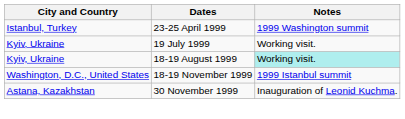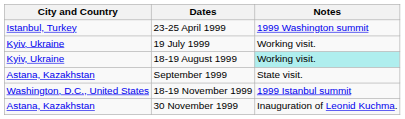 <table class="wikitable">
 <tr>
 <th rowspan="1">City and Country</th>
 <th rowspan="1">Dates</th>
 <th rowspan="1">Notes</th>
 </tr>
 <tr>
 <td> <a href='#'>Istanbul, Turkey</a></td>
 <td>23-25 April 1999</td>
 <td><a href='#'>1999 Washington summit</a></td>
 </tr>
 <tr>
 <td> <a href='#'>Kyiv, Ukraine</a></td>
 <td>19 July 1999</td>
 <td>Working visit.</td>
 </tr>
 <tr>
 <td> <a href='#'>Kyiv, Ukraine</a></td>
 <td>18-19 August 1999</td>
 <td style="background: paleturquoise;">Working visit.</td>
 </tr>
 <tr>
+<td> <a href='#'>Astana, Kazakhstan</a></td>
+<td>September 1999</td>
+<td>State visit.</td>
+</tr>
+<tr>
 <td> <a href='#'>Washington, D.C., United States</a></td>
 <td>18-19 November 1999</td>
 <td><a href='#'>1999 Istanbul summit</a></td>
 </tr>
 <tr>
 <td> <a href='#'>Astana, Kazakhstan</a></td>
 <td>30 November 1999</td>
 <td>Inauguration of <a href='#'>Leonid Kuchma</a>.</td>
 </tr>
 </table>
